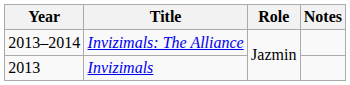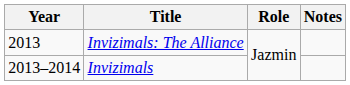 <table class="wikitable sortable">
 <tr>
 <th>Year</th>
 <th>Title</th>
 <th>Role</th>
 <th class="unsortable">Notes</th>
 </tr>
 <tr>
-<td>2013–2014</td>
+<td>2013</td>
 <td><em><a href='#'>Invizimals: The Alliance</a></em></td>
 <td rowspan="2">Jazmin</td>
 <td></td>
 </tr>
 <tr>
-<td>2013</td>
+<td>2013–2014</td>
 <td><em><a href='#'>Invizimals</a></em></td>
 <td></td>
 </tr>
 <tr>
 </tr>
 </table>
